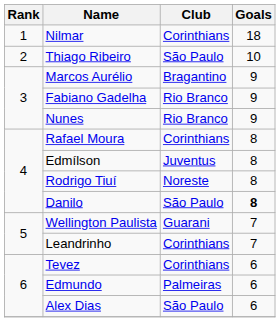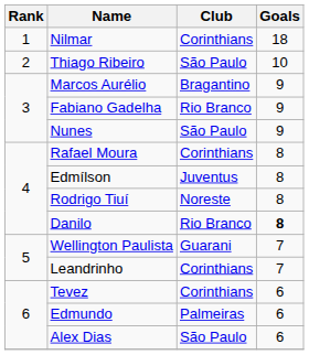 <table class="wikitable">
 <tr>
 <th>Rank</th>
 <th>Name</th>
 <th>Club</th>
 <th>Goals</th>
 </tr>
 <tr>
 <td style="text-align:center;" rowspan=>1</td>
 <td> <a href='#'>Nilmar</a></td>
 <td><a href='#'>Corinthians</a></td>
 <td align=center>18</td>
 </tr>
 <tr>
 <td style="text-align:center;" rowspan=>2</td>
 <td> <a href='#'>Thiago Ribeiro</a></td>
 <td><a href='#'>São Paulo</a></td>
 <td align=center>10</td>
 </tr>
 <tr>
 <td style="text-align:center;" rowspan=3>3</td>
 <td> <a href='#'>Marcos Aurélio</a></td>
 <td><a href='#'>Bragantino</a></td>
 <td align=center>9</td>
 </tr>
 <tr>
 <td> <a href='#'>Fabiano Gadelha</a></td>
 <td><a href='#'>Rio Branco</a></td>
 <td align=center>9</td>
 </tr>
 <tr>
 <td> <a href='#'>Nunes</a></td>
-<td><a href='#'>Rio Branco</a></td>
+<td><a href='#'>São Paulo</a></td>
 <td align=center>9</td>
 </tr>
 <tr>
 <td style="text-align:center;" rowspan=4>4</td>
 <td> <a href='#'>Rafael Moura</a></td>
 <td><a href='#'>Corinthians</a></td>
 <td align=center>8</td>
 </tr>
 <tr>
 <td> Edmílson</td>
 <td><a href='#'>Juventus</a></td>
 <td align=center>8</td>
 </tr>
 <tr>
 <td> <a href='#'>Rodrigo Tiuí</a></td>
 <td><a href='#'>Noreste</a></td>
 <td align=center>8</td>
 </tr>
 <tr>
 <td> <a href='#'>Danilo</a></td>
-<td><a href='#'>São Paulo</a></td>
+<td><a href='#'>Rio Branco</a></td>
 <td align=center><strong>8</strong></td>
 </tr>
 <tr>
 <td style="text-align:center;" rowspan=2>5</td>
 <td> <a href='#'>Wellington Paulista</a></td>
 <td><a href='#'>Guarani</a></td>
 <td align=center>7</td>
 </tr>
 <tr>
 <td> Leandrinho</td>
 <td><a href='#'>Corinthians</a></td>
 <td align=center>7</td>
 </tr>
 <tr>
 <td style="text-align:center;" rowspan=3>6</td>
 <td> <a href='#'>Tevez</a></td>
 <td><a href='#'>Corinthians</a></td>
 <td align=center>6</td>
 </tr>
 <tr>
 <td> <a href='#'>Edmundo</a></td>
 <td><a href='#'>Palmeiras</a></td>
 <td align=center>6</td>
 </tr>
 <tr>
 <td> <a href='#'>Alex Dias</a></td>
 <td><a href='#'>São Paulo</a></td>
 <td align=center>6</td>
 </tr>
 <tr>
 </tr>
 </table>
